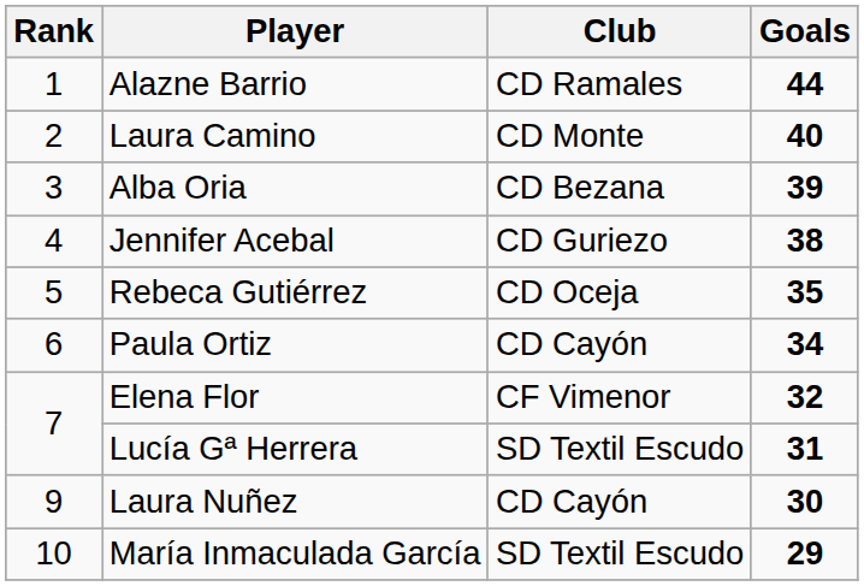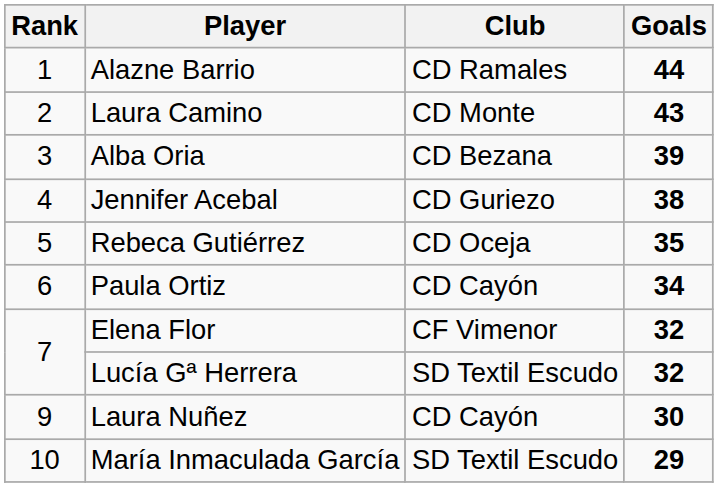 <table class="wikitable" style="text-align:center">
 <tr>
 <th>Rank</th>
 <th>Player</th>
 <th>Club</th>
 <th>Goals</th>
 </tr>
 <tr>
 <td>1</td>
 <td align="left">Alazne Barrio</td>
 <td align="left">CD Ramales</td>
 <td><strong>44</strong></td>
 </tr>
 <tr>
 <td>2</td>
 <td align="left">Laura Camino</td>
 <td align="left">CD Monte</td>
-<td><strong>40</strong></td>
+<td><strong>43</strong></td>
 </tr>
 <tr>
 <td>3</td>
 <td align="left">Alba Oria</td>
 <td align="left">CD Bezana</td>
 <td><strong>39</strong></td>
 </tr>
 <tr>
 <td>4</td>
 <td align="left">Jennifer Acebal</td>
 <td align="left">CD Guriezo</td>
 <td><strong>38</strong></td>
 </tr>
 <tr>
 <td>5</td>
 <td align="left">Rebeca Gutiérrez</td>
 <td align="left">CD Oceja</td>
 <td><strong>35</strong></td>
 </tr>
 <tr>
 <td>6</td>
 <td align="left">Paula Ortiz</td>
 <td align="left">CD Cayón</td>
 <td><strong>34</strong></td>
 </tr>
 <tr>
 <td rowspan="2">7</td>
 <td align="left">Elena Flor</td>
 <td align="left">CF Vimenor</td>
 <td><strong>32</strong></td>
 </tr>
 <tr>
 <td align="left">Lucía Gª Herrera</td>
 <td align="left">SD Textil Escudo</td>
-<td><strong>31</strong></td>
+<td><strong>32</strong></td>
 </tr>
 <tr>
 <td>9</td>
 <td align="left">Laura Nuñez</td>
 <td align="left">CD Cayón</td>
 <td><strong>30</strong></td>
 </tr>
 <tr>
 <td>10</td>
 <td align="left">María Inmaculada García</td>
 <td align="left">SD Textil Escudo</td>
 <td><strong>29</strong></td>
 </tr>
 </table>
